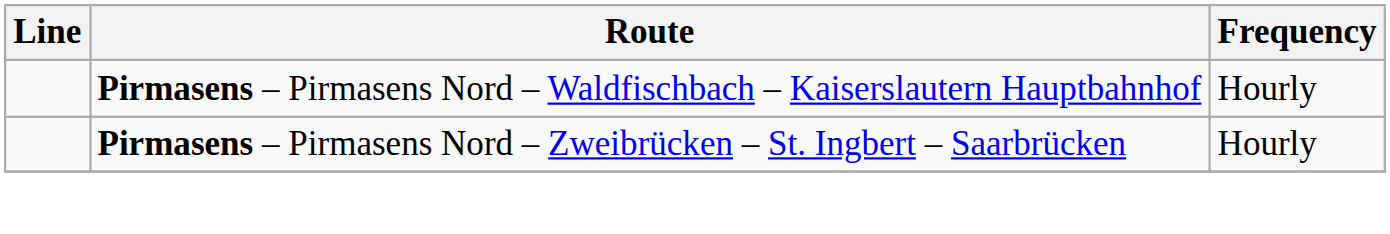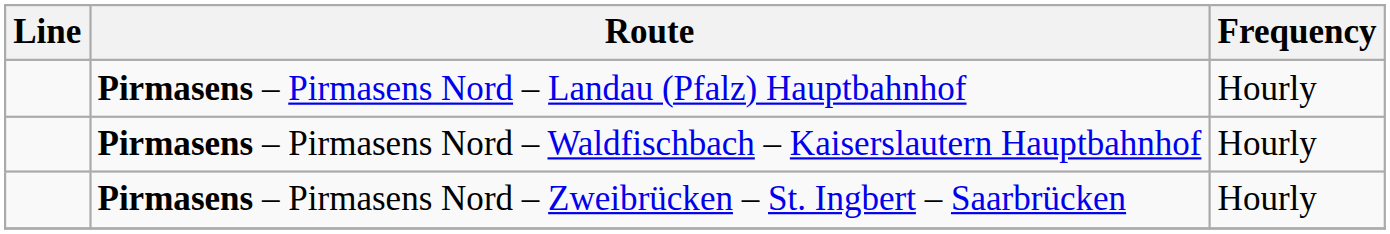 <table class="wikitable">
 <tr>
 <th>Line</th>
 <th>Route</th>
 <th>Frequency</th>
+</tr>
+<tr>
+<td></td>
+<td><strong>Pirmasens</strong> – <a href='#'>Pirmasens Nord</a> – <a href='#'>Landau (Pfalz) Hauptbahnhof</a></td>
+<td>Hourly</td>
 </tr>
 <tr>
 <td></td>
 <td><strong>Pirmasens</strong> – Pirmasens Nord – <a href='#'>Waldfischbach</a> – <a href='#'>Kaiserslautern Hauptbahnhof</a></td>
 <td>Hourly</td>
 </tr>
 <tr>
 <td></td>
 <td><strong>Pirmasens</strong> – Pirmasens Nord – <a href='#'>Zweibrücken</a> – <a href='#'>St. Ingbert</a> – <a href='#'>Saarbrücken</a></td>
 <td>Hourly</td>
 </tr>
 <tr>
 </tr>
 </table>
